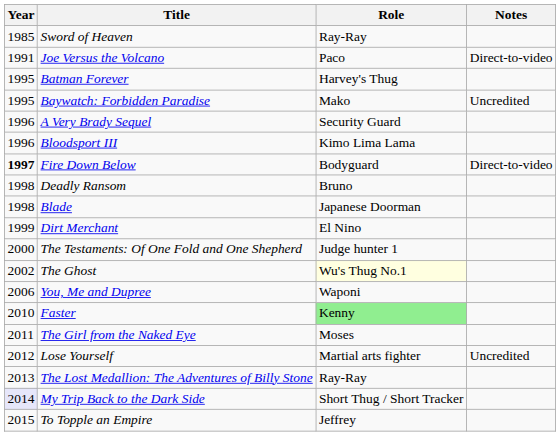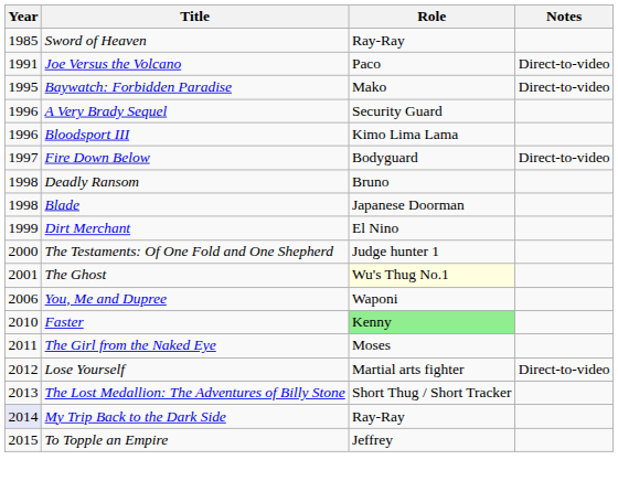 <table class="wikitable sortable">
 <tr>
 <th>Year</th>
 <th>Title</th>
 <th>Role</th>
 <th>Notes</th>
 </tr>
 <tr>
 <td>1985</td>
 <td><em>Sword of Heaven</em></td>
 <td>Ray-Ray</td>
 <td></td>
 </tr>
 <tr>
 <td>1991</td>
 <td><em><a href='#'>Joe Versus the Volcano</a></em></td>
 <td>Paco</td>
 <td>Direct-to-video</td>
 </tr>
 <tr>
 <td>1995</td>
-<td><em><a href='#'>Batman Forever</a></em></td>
-<td>Harvey's Thug</td>
-<td></td>
-</tr>
-<tr>
-<td>1995</td>
 <td><em><a href='#'>Baywatch: Forbidden Paradise</a></em></td>
 <td>Mako</td>
-<td>Uncredited</td>
+<td>Direct-to-video</td>
 </tr>
 <tr>
 <td>1996</td>
 <td><em><a href='#'>A Very Brady Sequel</a></em></td>
 <td>Security Guard</td>
 <td></td>
 </tr>
 <tr>
 <td>1996</td>
 <td><em><a href='#'>Bloodsport III</a></em></td>
 <td>Kimo Lima Lama</td>
 <td></td>
 </tr>
 <tr>
-<td><strong>1997</strong></td>
+<td>1997</td>
 <td><a href='#'><em>Fire Down Below</em></a></td>
 <td>Bodyguard</td>
 <td>Direct-to-video</td>
 </tr>
 <tr>
 <td>1998</td>
 <td><em>Deadly Ransom</em></td>
 <td>Bruno</td>
 <td></td>
 </tr>
 <tr>
 <td>1998</td>
 <td><a href='#'><em>Blade</em></a></td>
 <td>Japanese Doorman</td>
 <td></td>
 </tr>
 <tr>
 <td>1999</td>
 <td><em><a href='#'>Dirt Merchant</a></em></td>
 <td>El Nino</td>
 <td></td>
 </tr>
 <tr>
 <td>2000</td>
 <td><em>The Testaments: Of One Fold and One Shepherd</em></td>
 <td>Judge hunter 1</td>
 <td></td>
 </tr>
 <tr>
-<td>2002</td>
+<td>2001</td>
 <td><em>The Ghost</em></td>
 <td style="background: lightyellow;">Wu's Thug No.1</td>
 <td></td>
 </tr>
 <tr>
 <td>2006</td>
 <td><em><a href='#'>You, Me and Dupree</a></em></td>
 <td>Waponi</td>
 <td></td>
 </tr>
 <tr>
 <td>2010</td>
 <td><a href='#'><em>Faster</em></a></td>
 <td style="background: lightgreen;">Kenny</td>
 <td></td>
 </tr>
 <tr>
 <td>2011</td>
 <td><em><a href='#'>The Girl from the Naked Eye</a></em></td>
 <td>Moses</td>
 <td></td>
 </tr>
 <tr>
 <td>2012</td>
 <td><em>Lose Yourself</em></td>
 <td>Martial arts fighter</td>
-<td>Uncredited</td>
+<td>Direct-to-video</td>
 </tr>
 <tr>
 <td>2013</td>
 <td><em><a href='#'>The Lost Medallion: The Adventures of Billy Stone</a></em></td>
-<td>Ray-Ray</td>
+<td>Short Thug / Short Tracker</td>
 <td></td>
 </tr>
 <tr>
 <td style="background: lavender;">2014</td>
 <td><em><a href='#'>My Trip Back to the Dark Side</a></em></td>
-<td>Short Thug / Short Tracker</td>
+<td>Ray-Ray</td>
 <td></td>
 </tr>
 <tr>
 <td>2015</td>
 <td><em>To Topple an Empire</em></td>
 <td>Jeffrey</td>
 <td></td>
 </tr>
 </table>
